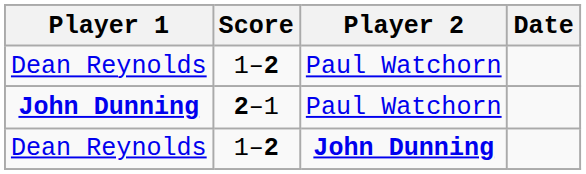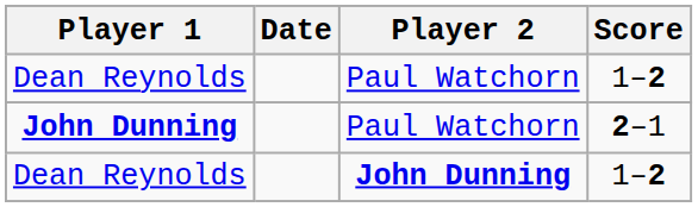 <table class="wikitable" style="text-align: center">
 <tr>
 <th>Player 1</th>
+<th>Date</th>
+<th>Player 2</th>
 <th>Score</th>
-<th>Player 2</th>
-<th>Date</th>
 </tr>
 <tr>
 <td> <a href='#'>Dean Reynolds</a></td>
+<td></td>
+<td> <a href='#'>Paul Watchorn</a></td>
 <td>1–<strong>2</strong></td>
-<td> <a href='#'>Paul Watchorn</a></td>
-<td></td>
 </tr>
 <tr>
 <td> <strong><a href='#'>John Dunning</a></strong></td>
+<td></td>
+<td> <a href='#'>Paul Watchorn</a></td>
 <td><strong>2</strong>–1</td>
-<td> <a href='#'>Paul Watchorn</a></td>
-<td></td>
 </tr>
 <tr>
 <td> <a href='#'>Dean Reynolds</a></td>
+<td></td>
+<td> <strong><a href='#'>John Dunning</a></strong></td>
 <td>1–<strong>2</strong></td>
-<td> <strong><a href='#'>John Dunning</a></strong></td>
-<td></td>
 </tr>
 </table>
